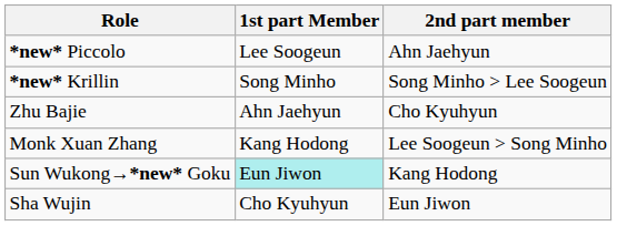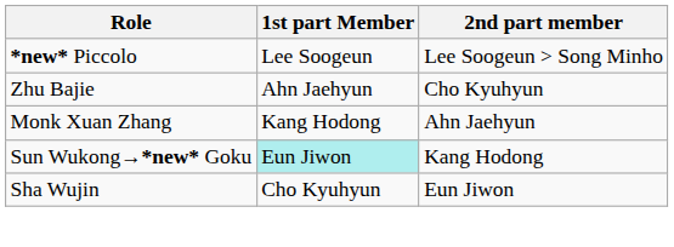 <table class=wikitable mw-collapsible>
 <tr>
 <th>Role</th>
 <th>1st part Member</th>
 <th>2nd part member</th>
 </tr>
 <tr>
 <td><strong>*new*</strong> Piccolo</td>
 <td>Lee Soogeun</td>
-<td>Ahn Jaehyun</td>
-</tr>
-<tr>
-<td><strong>*new*</strong> Krillin</td>
-<td>Song Minho</td>
-<td>Song Minho > Lee Soogeun</td>
+<td>Lee Soogeun > Song Minho</td>
 </tr>
 <tr>
 <td>Zhu Bajie</td>
 <td>Ahn Jaehyun</td>
 <td>Cho Kyuhyun</td>
 </tr>
 <tr>
 <td>Monk Xuan Zhang</td>
 <td>Kang Hodong</td>
-<td>Lee Soogeun > Song Minho</td>
+<td>Ahn Jaehyun</td>
 </tr>
 <tr>
 <td>Sun Wukong→<strong>*new*</strong> Goku</td>
 <td style="background: paleturquoise;">Eun Jiwon</td>
 <td>Kang Hodong</td>
 </tr>
 <tr>
 <td>Sha Wujin</td>
 <td>Cho Kyuhyun</td>
 <td>Eun Jiwon</td>
 </tr>
 </table>
